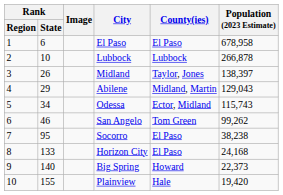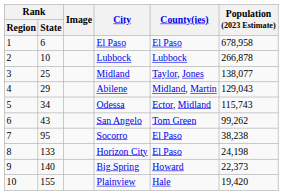 <table class="wikitable sortable col1center col2center col6right">
 <tr>
 <th colspan=2 scope=colgroup class=unsortable>Rank</th>
 <th scope=col rowspan=2 class=unsortable>Image</th>
 <th scope=col rowspan=2><a href='#'>City</a></th>
 <th scope=col rowspan=2><a href='#'>County(ies)</a></th>
 <th scope=col rowspan=2>Population<br><small>(2023 Estimate)</small></th>
 </tr>
 <tr>
 <th scope=col>Region</th>
 <th scope=col>State</th>
 </tr>
 <tr>
 <td>1</td>
 <td>6</td>
 <td></td>
 <td><a href='#'>El Paso</a></td>
 <td><a href='#'>El Paso</a></td>
 <td>678,958</td>
 </tr>
 <tr>
 <td>2</td>
 <td>10</td>
 <td></td>
 <td><a href='#'>Lubbock</a></td>
 <td><a href='#'>Lubbock</a></td>
 <td>266,878</td>
 </tr>
 <tr>
 <td>3</td>
-<td>26</td>
+<td>25</td>
 <td></td>
 <td><a href='#'>Midland</a></td>
 <td><a href='#'>Taylor</a>, <a href='#'>Jones</a></td>
-<td>138,397</td>
+<td>138,077</td>
 </tr>
 <tr>
 <td>4</td>
 <td>29</td>
 <td></td>
 <td><a href='#'>Abilene</a></td>
 <td><a href='#'>Midland</a>, <a href='#'>Martin</a></td>
 <td>129,043</td>
 </tr>
 <tr>
 <td>5</td>
 <td>34</td>
 <td></td>
 <td><a href='#'>Odessa</a></td>
 <td><a href='#'>Ector</a>, <a href='#'>Midland</a></td>
 <td>115,743</td>
 </tr>
 <tr>
 <td>6</td>
-<td>46</td>
+<td>43</td>
 <td></td>
 <td><a href='#'>San Angelo</a></td>
 <td><a href='#'>Tom Green</a></td>
 <td>99,262</td>
 </tr>
 <tr>
 <td>7</td>
 <td>95</td>
 <td></td>
 <td><a href='#'>Socorro</a></td>
 <td><a href='#'>El Paso</a></td>
 <td>38,238</td>
 </tr>
 <tr>
 <td>8</td>
 <td>133</td>
 <td></td>
 <td><a href='#'>Horizon City</a></td>
 <td><a href='#'>El Paso</a></td>
-<td>24,168</td>
+<td>24,198</td>
 </tr>
 <tr>
 <td>9</td>
 <td>140</td>
 <td></td>
 <td><a href='#'>Big Spring</a></td>
 <td><a href='#'>Howard</a></td>
 <td>22,373</td>
 </tr>
 <tr>
 <td>10</td>
 <td>155</td>
 <td></td>
 <td><a href='#'>Plainview</a></td>
 <td><a href='#'>Hale</a></td>
 <td>19,420</td>
 </tr>
 </table>
